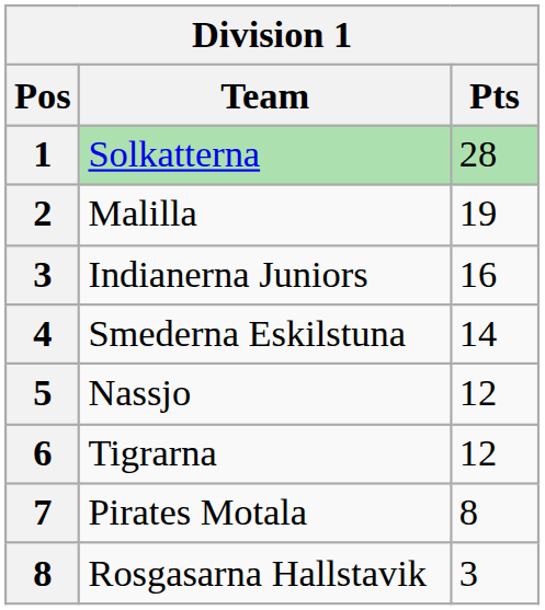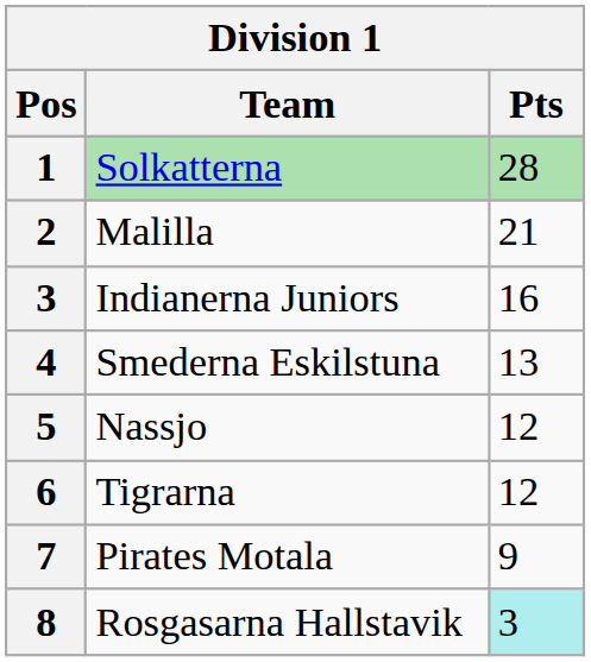 <table class="wikitable">
 <tr>
 <th colspan="3">Division 1</th>
 </tr>
 <tr>
 <th width=20>Pos</th>
 <th width=150>Team</th>
 <th width=30>Pts</th>
 </tr>
 <tr style="background:#ACE1AF;">
 <th>1</th>
 <td><a href='#'>Solkatterna</a></td>
 <td>28</td>
 </tr>
 <tr>
 <th>2</th>
 <td>Malilla</td>
-<td>19</td>
+<td>21</td>
 </tr>
 <tr>
 <th>3</th>
 <td>Indianerna Juniors</td>
 <td>16</td>
 </tr>
 <tr>
 <th>4</th>
 <td>Smederna Eskilstuna</td>
-<td>14</td>
+<td>13</td>
 </tr>
 <tr>
 <th>5</th>
 <td>Nassjo</td>
 <td>12</td>
 </tr>
 <tr>
 <th>6</th>
 <td>Tigrarna</td>
 <td>12</td>
 </tr>
 <tr>
 <th>7</th>
 <td>Pirates Motala</td>
-<td>8</td>
+<td>9</td>
 </tr>
 <tr>
 <th>8</th>
 <td>Rosgasarna Hallstavik</td>
-<td>3</td>
+<td style="background: paleturquoise;">3</td>
 </tr>
 </table>
